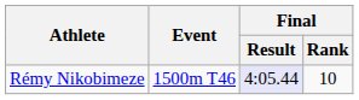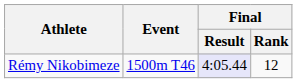 <table class=wikitable style="font-size:90%">
 <tr>
 <th rowspan="2">Athlete</th>
 <th rowspan="2">Event</th>
 <th colspan="2">Final</th>
 </tr>
 <tr>
 <th>Result</th>
 <th>Rank</th>
 </tr>
 <tr align=center>
 <td align=left><a href='#'>Rémy Nikobimeze</a></td>
 <td align=left><a href='#'>1500m T46</a></td>
 <td style="background: lavender;">4:05.44</td>
-<td>10</td>
+<td>12</td>
 </tr>
 </table>
